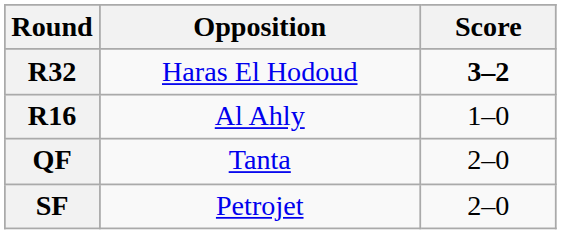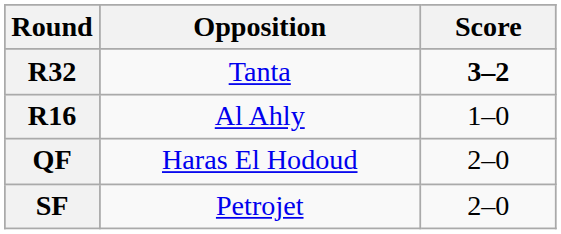 <table class="wikitable plainrowheaders" style="text-align:center;margin:0">
 <tr>
 <th scope="col" style="width:25px">Round</th>
 <th scope="col" style="width:175px">Opposition</th>
 <th scope="col" style="width:70px">Score</th>
 </tr>
 <tr>
 <th scope=row style="text-align:center">R32</th>
-<td><a href='#'>Haras El Hodoud</a></td>
+<td><a href='#'>Tanta</a></td>
 <td><strong>3–2</strong></td>
 </tr>
 <tr>
 <th scope=row style="text-align:center">R16</th>
 <td><a href='#'>Al Ahly</a></td>
 <td>1–0</td>
 </tr>
 <tr>
 <th scope=row style="text-align:center">QF</th>
-<td><a href='#'>Tanta</a></td>
+<td><a href='#'>Haras El Hodoud</a></td>
 <td>2–0</td>
 </tr>
 <tr>
 <th scope=row style="text-align:center">SF</th>
 <td><a href='#'>Petrojet</a></td>
 <td>2–0</td>
 </tr>
 </table>
